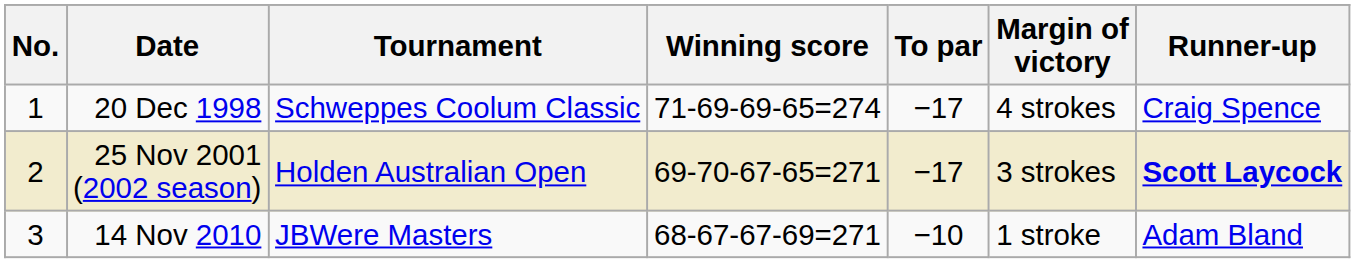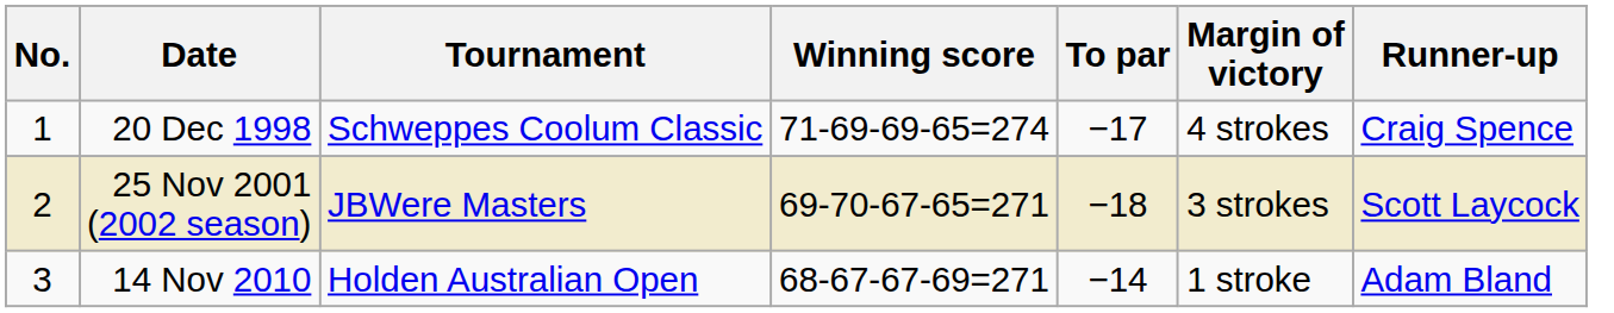 <table class="wikitable" style="font-size:95%;">
 <tr>
 <th>No.</th>
 <th>Date</th>
 <th>Tournament</th>
 <th>Winning score</th>
 <th>To par</th>
 <th>Margin of<br>victory</th>
 <th>Runner-up</th>
 </tr>
 <tr>
 <td align=center>1</td>
 <td align=right>20 Dec <a href='#'>1998</a></td>
 <td><a href='#'>Schweppes Coolum Classic</a></td>
 <td align=right>71-69-69-65=274</td>
 <td align=center>−17</td>
 <td>4 strokes</td>
 <td> <a href='#'>Craig Spence</a></td>
 </tr>
 <tr style="background:#f2ecce;">
 <td align=center>2</td>
 <td align=right>25 Nov 2001<br>(<a href='#'>2002 season</a>)</td>
-<td><a href='#'>Holden Australian Open</a></td>
+<td><a href='#'>JBWere Masters</a></td>
 <td align=right>69-70-67-65=271</td>
-<td align=center>−17</td>
+<td align=center>−18</td>
 <td>3 strokes</td>
-<td><strong> <a href='#'>Scott Laycock</a></strong></td>
+<td> <a href='#'>Scott Laycock</a></td>
 </tr>
 <tr>
 <td align=center>3</td>
 <td align=right>14 Nov <a href='#'>2010</a></td>
-<td><a href='#'>JBWere Masters</a></td>
+<td><a href='#'>Holden Australian Open</a></td>
 <td align=right>68-67-67-69=271</td>
-<td align=center>−10</td>
+<td align=center>−14</td>
 <td>1 stroke</td>
 <td> <a href='#'>Adam Bland</a></td>
 </tr>
 </table>
